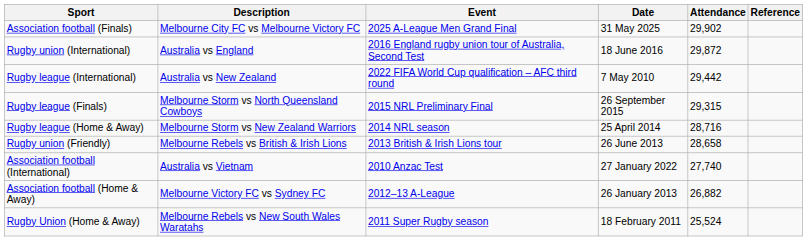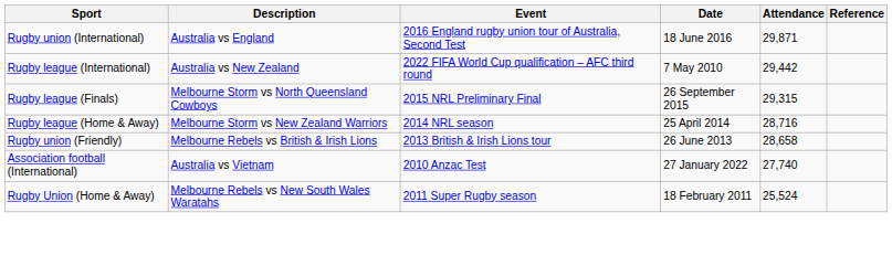 <table class="wikitable sortable">
 <tr>
 <th>Sport</th>
 <th>Description</th>
 <th>Event</th>
 <th>Date</th>
 <th>Attendance</th>
 <th>Reference</th>
 </tr>
 <tr>
-<td><a href='#'>Association football</a> (Finals)</td>
-<td><a href='#'>Melbourne City FC</a> vs <a href='#'>Melbourne Victory FC</a></td>
-<td><a href='#'>2025 A-League Men Grand Final</a></td>
-<td>31 May 2025</td>
-<td>29,902</td>
-<td></td>
-</tr>
-<tr>
 <td><a href='#'>Rugby union</a> (International)</td>
 <td><a href='#'>Australia</a> vs <a href='#'>England</a></td>
 <td><a href='#'>2016 England rugby union tour of Australia, Second Test</a></td>
 <td>18 June 2016</td>
-<td>29,872</td>
+<td>29,871</td>
 <td></td>
 </tr>
 <tr>
 <td><a href='#'>Rugby league</a> (International)</td>
 <td><a href='#'>Australia</a> vs <a href='#'>New Zealand</a></td>
 <td><a href='#'>2022 FIFA World Cup qualification – AFC third round</a></td>
 <td>7 May 2010</td>
 <td>29,442</td>
 <td></td>
 </tr>
 <tr>
 <td><a href='#'>Rugby league</a> (Finals)</td>
 <td><a href='#'>Melbourne Storm</a> vs <a href='#'>North Queensland Cowboys</a></td>
 <td><a href='#'>2015 NRL Preliminary Final</a></td>
 <td>26 September 2015</td>
 <td>29,315</td>
 <td></td>
 </tr>
 <tr>
 <td><a href='#'>Rugby league</a> (Home & Away)</td>
 <td><a href='#'>Melbourne Storm</a> vs <a href='#'>New Zealand Warriors</a></td>
 <td><a href='#'>2014 NRL season</a></td>
 <td>25 April 2014</td>
 <td>28,716</td>
 <td></td>
 </tr>
 <tr>
 <td><a href='#'>Rugby union</a> (Friendly)</td>
 <td><a href='#'>Melbourne Rebels</a> vs <a href='#'>British & Irish Lions</a></td>
 <td><a href='#'>2013 British & Irish Lions tour</a></td>
 <td>26 June 2013</td>
 <td>28,658</td>
 <td></td>
 </tr>
 <tr>
 <td><a href='#'>Association football</a> (International)</td>
 <td><a href='#'>Australia</a> vs <a href='#'>Vietnam</a></td>
 <td><a href='#'>2010 Anzac Test</a></td>
 <td>27 January 2022</td>
 <td>27,740</td>
 <td></td>
 </tr>
 <tr>
-<td><a href='#'>Association football</a> (Home & Away)</td>
-<td><a href='#'>Melbourne Victory FC</a> vs <a href='#'>Sydney FC</a></td>
-<td><a href='#'>2012–13 A-League</a></td>
-<td>26 January 2013</td>
-<td>26,882</td>
-<td></td>
-</tr>
-<tr>
 <td><a href='#'>Rugby Union</a> (Home & Away)</td>
 <td><a href='#'>Melbourne Rebels</a> vs <a href='#'>New South Wales Waratahs</a></td>
 <td><a href='#'>2011 Super Rugby season</a></td>
 <td>18 February 2011</td>
 <td>25,524</td>
 <td></td>
 </tr>
 </table>
